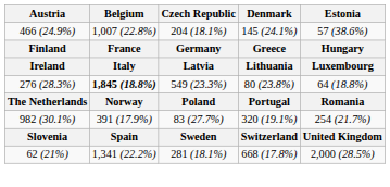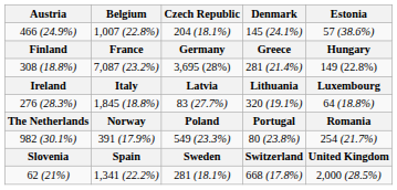 <table class="wikitable" style="text-align: center; margin: 1em auto">
 <tr>
 <th>Austria </th>
 <th>Belgium </th>
 <th>Czech Republic </th>
 <th>Denmark </th>
 <th>Estonia </th>
 </tr>
 <tr>
 <td>466 <em>(24.9%)</em></td>
 <td>1,007 <em>(22.8%)</em></td>
 <td>204 <em>(18.1%)</em></td>
 <td>145 <em>(24.1%)</em></td>
 <td>57 <em>(38.6%)</em></td>
 </tr>
 <tr>
 <th>Finland </th>
 <th>France </th>
 <th>Germany </th>
 <th>Greece </th>
 <th>Hungary </th>
 </tr>
 <tr>
+<td>308 <em>(18.8%)</em></td>
+<td>7,087 <em>(23.2%)</em></td>
+<td>3,695 (28%)</td>
+<td>281 <em>(21.4%)</em></td>
+<td>149 (22.8%)</td>
+</tr>
+<tr>
 <th>Ireland </th>
 <th>Italy </th>
 <th>Latvia </th>
 <th>Lithuania </th>
 <th>Luxembourg </th>
 </tr>
 <tr>
 <td>276 <em>(28.3%)</em></td>
-<td><strong>1,845 <em>(18.8%)</em></strong></td>
-<td>549 <em>(23.3%)</em></td>
-<td>80 <em>(23.8%)</em></td>
+<td>1,845 <em>(18.8%)</em></td>
+<td>83 <em>(27.7%)</em></td>
+<td>320 <em>(19.1%)</em></td>
 <td>64 <em>(18.8%)</em></td>
 </tr>
 <tr>
 <th>The Netherlands </th>
 <th>Norway </th>
 <th>Poland </th>
 <th>Portugal </th>
 <th>Romania </th>
 </tr>
 <tr>
 <td>982 <em>(30.1%)</em></td>
 <td>391 <em>(17.9%)</em></td>
-<td>83 <em>(27.7%)</em></td>
-<td>320 <em>(19.1%)</em></td>
+<td>549 <em>(23.3%)</em></td>
+<td>80 <em>(23.8%)</em></td>
 <td>254 <em>(21.7%)</em></td>
 </tr>
 <tr>
 <th>Slovenia </th>
 <th>Spain </th>
 <th>Sweden </th>
 <th>Switzerland </th>
 <th>United Kingdom </th>
 </tr>
 <tr>
 <td>62 <em>(21%)</em></td>
 <td>1,341 <em>(22.2%)</em></td>
 <td>281 <em>(18.1%)</em></td>
 <td>668 <em>(17.8%)</em></td>
 <td>2,000 <em>(28.5%)</em></td>
 </tr>
 </table>
